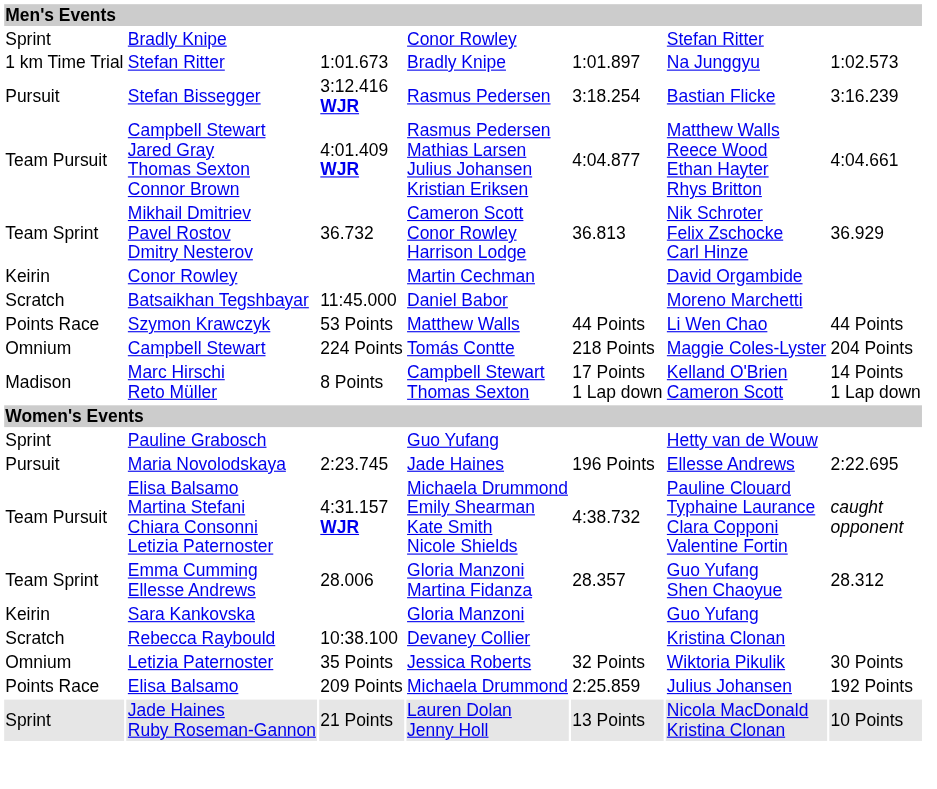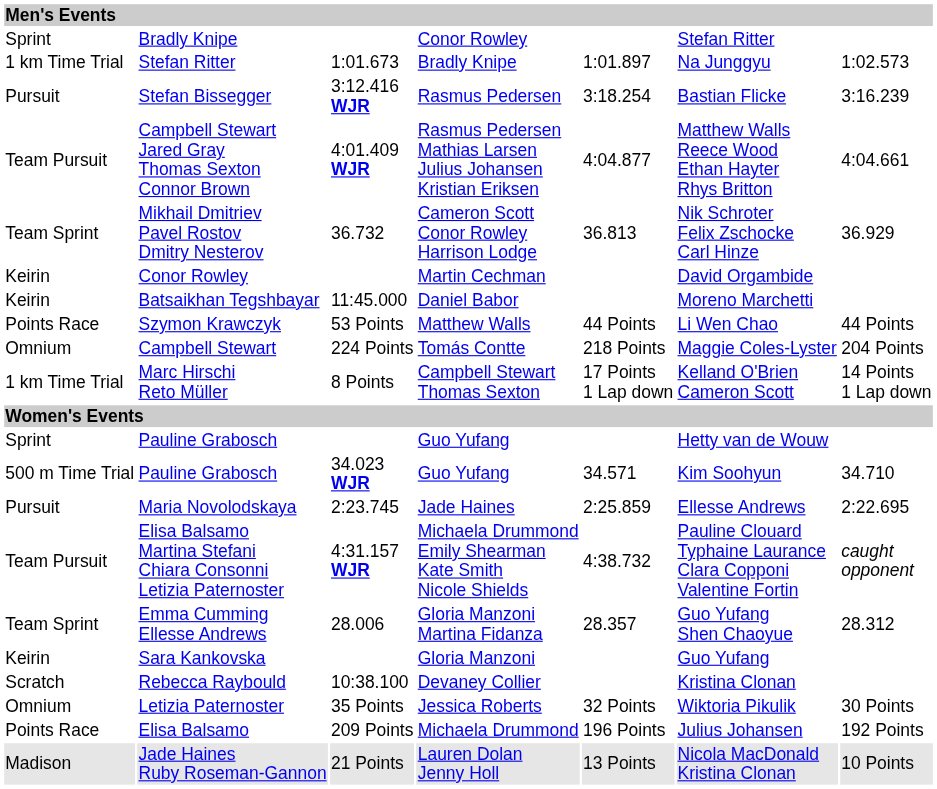 <table>
 <tr bgcolor="#cccccc">
 <td colspan=7><strong>Men's Events</strong></td>
 </tr>
 <tr>
 <td>Sprint<br></td>
 <td><a href='#'>Bradly Knipe</a><br><small></small></td>
 <td></td>
 <td><a href='#'>Conor Rowley</a><br><small></small></td>
 <td></td>
 <td><a href='#'>Stefan Ritter</a><br><small></small></td>
 <td></td>
 </tr>
 <tr>
 <td>1 km Time Trial<br></td>
 <td><a href='#'>Stefan Ritter</a><br><small></small></td>
 <td>1:01.673</td>
 <td><a href='#'>Bradly Knipe</a><br><small></small></td>
 <td>1:01.897</td>
 <td><a href='#'>Na Junggyu</a><br><small></small></td>
 <td>1:02.573</td>
 </tr>
 <tr>
 <td>Pursuit<br></td>
 <td><a href='#'>Stefan Bissegger</a><br><small></small></td>
 <td>3:12.416<br><strong><a href='#'>WJR</a></strong></td>
 <td><a href='#'>Rasmus Pedersen</a><br><small></small></td>
 <td>3:18.254</td>
 <td><a href='#'>Bastian Flicke</a><br><small></small></td>
 <td>3:16.239</td>
 </tr>
 <tr>
 <td>Team Pursuit<br></td>
 <td><a href='#'>Campbell Stewart</a><br><a href='#'>Jared Gray</a><br><a href='#'>Thomas Sexton</a><br><a href='#'>Connor Brown</a><br><small></small></td>
 <td>4:01.409<br><strong><a href='#'>WJR</a></strong></td>
 <td><a href='#'>Rasmus Pedersen</a><br><a href='#'>Mathias Larsen</a><br><a href='#'>Julius Johansen</a><br><a href='#'>Kristian Eriksen</a><br><small></small></td>
 <td>4:04.877</td>
 <td><a href='#'>Matthew Walls</a><br><a href='#'>Reece Wood</a><br><a href='#'>Ethan Hayter</a><br><a href='#'>Rhys Britton</a><br><small></small></td>
 <td>4:04.661</td>
 </tr>
 <tr>
 <td>Team Sprint<br></td>
 <td><a href='#'>Mikhail Dmitriev</a><br><a href='#'>Pavel Rostov</a><br><a href='#'>Dmitry Nesterov</a><br><small></small></td>
 <td>36.732</td>
 <td><a href='#'>Cameron Scott</a><br><a href='#'>Conor Rowley</a><br><a href='#'>Harrison Lodge</a><br><small></small></td>
 <td>36.813</td>
 <td><a href='#'>Nik Schroter</a><br><a href='#'>Felix Zschocke</a><br><a href='#'>Carl Hinze</a><br><small></small></td>
 <td>36.929</td>
 </tr>
 <tr>
 <td>Keirin<br></td>
 <td><a href='#'>Conor Rowley</a><br><small></small></td>
 <td></td>
 <td><a href='#'>Martin Cechman</a><br><small></small></td>
 <td></td>
 <td><a href='#'>David Orgambide</a><br><small></small></td>
 <td></td>
 </tr>
 <tr>
-<td>Scratch<br></td>
+<td>Keirin<br></td>
 <td><a href='#'>Batsaikhan Tegshbayar</a><br><small></small></td>
 <td>11:45.000</td>
 <td><a href='#'>Daniel Babor</a><br><small></small></td>
 <td></td>
 <td><a href='#'>Moreno Marchetti</a><br><small></small></td>
 <td></td>
 </tr>
 <tr>
 <td>Points Race<br></td>
 <td><a href='#'>Szymon Krawczyk</a><br><small></small></td>
 <td>53 Points</td>
 <td><a href='#'>Matthew Walls</a><br><small></small></td>
 <td>44 Points</td>
 <td><a href='#'>Li Wen Chao</a><br><small></small></td>
 <td>44 Points</td>
 </tr>
 <tr>
 <td>Omnium<br></td>
 <td><a href='#'>Campbell Stewart</a><br><small></small></td>
 <td>224 Points</td>
 <td><a href='#'>Tomás Contte</a><br><small></small></td>
 <td>218 Points</td>
 <td><a href='#'>Maggie Coles-Lyster</a><br><small></small></td>
 <td>204 Points</td>
 </tr>
 <tr>
-<td>Madison<br></td>
+<td>1 km Time Trial<br></td>
 <td><a href='#'>Marc Hirschi</a><br><a href='#'>Reto Müller</a><br><small></small></td>
 <td>8 Points</td>
 <td><a href='#'>Campbell Stewart</a><br><a href='#'>Thomas Sexton</a><br><small></small></td>
 <td>17 Points<br>1 Lap down</td>
 <td><a href='#'>Kelland O'Brien</a><br><a href='#'>Cameron Scott</a><br><small></small></td>
 <td>14 Points<br>1 Lap down</td>
 </tr>
 <tr bgcolor="#cccccc">
 <td colspan=7><strong>Women's Events</strong></td>
 </tr>
 <tr>
 <td>Sprint <br></td>
 <td><a href='#'>Pauline Grabosch</a><br><small></small></td>
 <td></td>
 <td><a href='#'>Guo Yufang</a><br><small></small></td>
 <td></td>
 <td><a href='#'>Hetty van de Wouw</a><br><small></small></td>
 <td></td>
 </tr>
 <tr>
+<td>500 m Time Trial<br></td>
+<td><a href='#'>Pauline Grabosch</a><br><small></small></td>
+<td>34.023<br><strong><a href='#'>WJR</a></strong></td>
+<td><a href='#'>Guo Yufang</a><br><small></small></td>
+<td>34.571</td>
+<td><a href='#'>Kim Soohyun</a><br><small></small></td>
+<td>34.710</td>
+</tr>
+<tr>
 <td>Pursuit<br></td>
 <td><a href='#'>Maria Novolodskaya</a><br><small></small></td>
 <td>2:23.745</td>
 <td><a href='#'>Jade Haines</a><br><small></small></td>
-<td>196 Points</td>
+<td>2:25.859</td>
 <td><a href='#'>Ellesse Andrews</a><br><small></small></td>
 <td>2:22.695</td>
 </tr>
 <tr>
 <td>Team Pursuit<br></td>
 <td><a href='#'>Elisa Balsamo</a><br><a href='#'>Martina Stefani</a><br><a href='#'>Chiara Consonni</a><br><a href='#'>Letizia Paternoster</a><br><small></small></td>
 <td>4:31.157<br><strong><a href='#'>WJR</a></strong></td>
 <td><a href='#'>Michaela Drummond</a><br><a href='#'>Emily Shearman</a><br><a href='#'>Kate Smith</a><br><a href='#'>Nicole Shields</a><br><small></small></td>
 <td>4:38.732</td>
 <td><a href='#'>Pauline Clouard</a><br><a href='#'>Typhaine Laurance</a><br><a href='#'>Clara Copponi</a><br><a href='#'>Valentine Fortin</a><br><small></small></td>
 <td><em>caught<br>opponent</em></td>
 </tr>
 <tr>
 <td>Team Sprint<br></td>
 <td><a href='#'>Emma Cumming</a><br><a href='#'>Ellesse Andrews</a><br><small></small></td>
 <td>28.006</td>
 <td><a href='#'>Gloria Manzoni</a><br><a href='#'>Martina Fidanza</a><br><small></small></td>
 <td>28.357</td>
 <td><a href='#'>Guo Yufang</a><br><a href='#'>Shen Chaoyue</a><br><small></small></td>
 <td>28.312</td>
 </tr>
 <tr>
 <td>Keirin<br></td>
 <td><a href='#'>Sara Kankovska</a><br><small></small></td>
 <td></td>
 <td><a href='#'>Gloria Manzoni</a><br><small></small></td>
 <td></td>
 <td><a href='#'>Guo Yufang</a><br><small></small></td>
 <td></td>
 </tr>
 <tr>
 <td>Scratch<br></td>
 <td><a href='#'>Rebecca Raybould</a><br><small></small></td>
 <td>10:38.100</td>
 <td><a href='#'>Devaney Collier</a><br><small></small></td>
 <td></td>
 <td><a href='#'>Kristina Clonan</a><br><small></small></td>
 <td></td>
 </tr>
 <tr>
 <td>Omnium<br></td>
 <td><a href='#'>Letizia Paternoster</a><br><small></small></td>
 <td>35 Points</td>
 <td><a href='#'>Jessica Roberts</a><br><small></small></td>
 <td>32 Points</td>
 <td><a href='#'>Wiktoria Pikulik</a><br><small></small></td>
 <td>30 Points</td>
 </tr>
 <tr>
 <td>Points Race<br></td>
 <td><a href='#'>Elisa Balsamo</a><br><small></small></td>
 <td>209 Points</td>
 <td><a href='#'>Michaela Drummond</a><br><small></small></td>
-<td>2:25.859</td>
+<td>196 Points</td>
 <td><a href='#'>Julius Johansen</a><br><small></small></td>
 <td>192 Points</td>
 </tr>
 <tr bgcolor="#e6e6e6">
-<td>Sprint <br></td>
+<td>Madison<br></td>
 <td><a href='#'>Jade Haines</a><br><a href='#'>Ruby Roseman-Gannon</a><br><small></small></td>
 <td>21 Points</td>
 <td><a href='#'>Lauren Dolan</a><br><a href='#'>Jenny Holl</a><br><small></small></td>
 <td>13 Points</td>
 <td><a href='#'>Nicola MacDonald</a><br><a href='#'>Kristina Clonan</a><br><small></small></td>
 <td>10 Points</td>
 </tr>
 </table>
